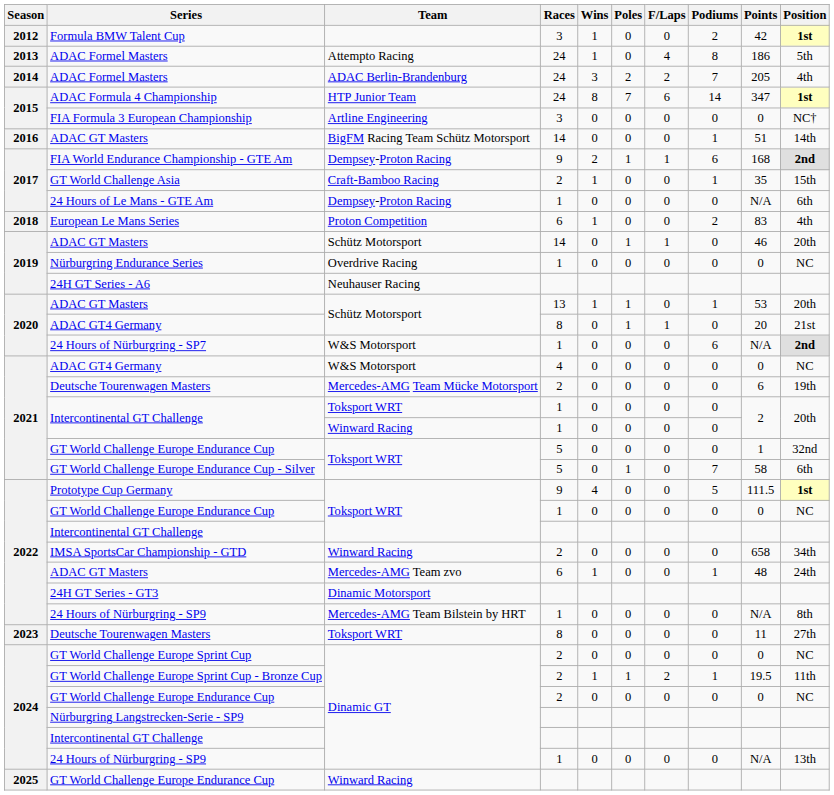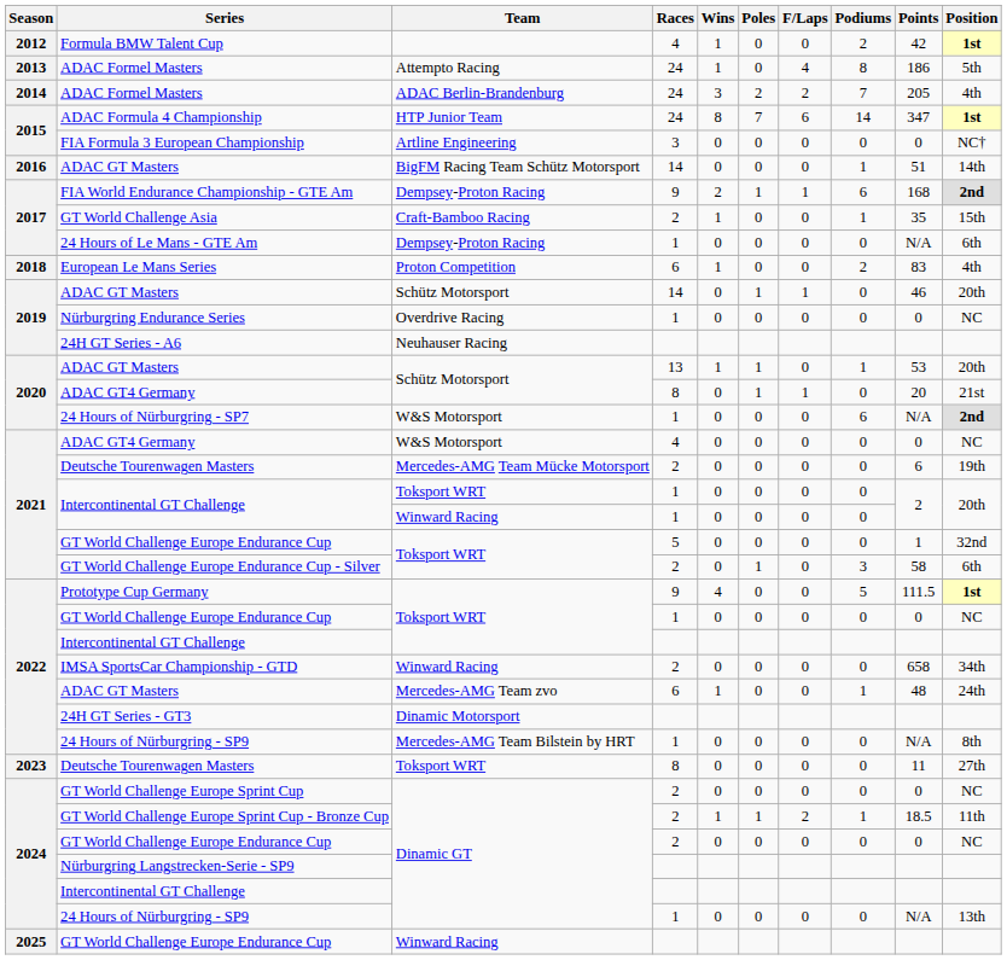 <table class="wikitable" style="font-size: 90%; text-align:center">
 <tr>
 <th>Season</th>
 <th>Series</th>
 <th>Team</th>
 <th>Races</th>
 <th>Wins</th>
 <th>Poles</th>
 <th>F/Laps</th>
 <th>Podiums</th>
 <th>Points</th>
 <th>Position</th>
 </tr>
 <tr>
 <th>2012</th>
 <td align=left><a href='#'>Formula BMW Talent Cup</a></td>
 <td></td>
-<td>3</td>
+<td>4</td>
 <td>1</td>
 <td>0</td>
 <td>0</td>
 <td>2</td>
 <td>42</td>
 <td style="background:#FFFFBF;"><strong>1st</strong></td>
 </tr>
 <tr>
 <th>2013</th>
 <td align=left><a href='#'>ADAC Formel Masters</a></td>
 <td align=left>Attempto Racing</td>
 <td>24</td>
 <td>1</td>
 <td>0</td>
 <td>4</td>
 <td>8</td>
 <td>186</td>
 <td>5th</td>
 </tr>
 <tr>
 <th>2014</th>
 <td align=left><a href='#'>ADAC Formel Masters</a></td>
 <td align=left><a href='#'>ADAC Berlin-Brandenburg</a></td>
 <td>24</td>
 <td>3</td>
 <td>2</td>
 <td>2</td>
 <td>7</td>
 <td>205</td>
 <td>4th</td>
 </tr>
 <tr>
 <th rowspan=2>2015</th>
 <td align=left><a href='#'>ADAC Formula 4 Championship</a></td>
 <td align=left><a href='#'>HTP Junior Team</a></td>
 <td>24</td>
 <td>8</td>
 <td>7</td>
 <td>6</td>
 <td>14</td>
 <td>347</td>
 <td style="background:#FFFFBF;"><strong>1st</strong></td>
 </tr>
 <tr>
 <td align=left><a href='#'>FIA Formula 3 European Championship</a></td>
 <td align=left><a href='#'>Artline Engineering</a></td>
 <td>3</td>
 <td>0</td>
 <td>0</td>
 <td>0</td>
 <td>0</td>
 <td>0</td>
 <td>NC†</td>
 </tr>
 <tr>
 <th>2016</th>
 <td align=left><a href='#'>ADAC GT Masters</a></td>
 <td align=left nowrap><a href='#'>BigFM</a> Racing Team Schütz Motorsport</td>
 <td>14</td>
 <td>0</td>
 <td>0</td>
 <td>0</td>
 <td>1</td>
 <td>51</td>
 <td>14th</td>
 </tr>
 <tr>
 <th rowspan=3>2017</th>
 <td align=left><a href='#'>FIA World Endurance Championship - GTE Am</a></td>
 <td align=left><a href='#'>Dempsey</a>-<a href='#'>Proton Racing</a></td>
 <td>9</td>
 <td>2</td>
 <td>1</td>
 <td>1</td>
 <td>6</td>
 <td>168</td>
 <td style="background:#DFDFDF;"><strong>2nd</strong></td>
 </tr>
 <tr>
 <td align=left><a href='#'>GT World Challenge Asia</a></td>
 <td align=left><a href='#'>Craft-Bamboo Racing</a></td>
 <td>2</td>
 <td>1</td>
 <td>0</td>
 <td>0</td>
 <td>1</td>
 <td>35</td>
 <td>15th</td>
 </tr>
 <tr>
 <td align=left><a href='#'>24 Hours of Le Mans - GTE Am</a></td>
 <td align=left><a href='#'>Dempsey</a>-<a href='#'>Proton Racing</a></td>
 <td>1</td>
 <td>0</td>
 <td>0</td>
 <td>0</td>
 <td>0</td>
 <td>N/A</td>
 <td>6th</td>
 </tr>
 <tr>
 <th>2018</th>
 <td align=left><a href='#'>European Le Mans Series</a></td>
 <td align=left><a href='#'>Proton Competition</a></td>
 <td>6</td>
 <td>1</td>
 <td>0</td>
 <td>0</td>
 <td>2</td>
 <td>83</td>
 <td>4th</td>
 </tr>
 <tr>
 <th rowspan="3">2019</th>
 <td align=left><a href='#'>ADAC GT Masters</a></td>
 <td align=left>Schütz Motorsport</td>
 <td>14</td>
 <td>0</td>
 <td>1</td>
 <td>1</td>
 <td>0</td>
 <td>46</td>
 <td>20th</td>
 </tr>
 <tr>
 <td align=left><a href='#'>Nürburgring Endurance Series</a></td>
 <td align=left>Overdrive Racing</td>
 <td>1</td>
 <td>0</td>
 <td>0</td>
 <td>0</td>
 <td>0</td>
 <td>0</td>
 <td>NC</td>
 </tr>
 <tr>
 <td align=left><a href='#'>24H GT Series - A6</a></td>
 <td align=left>Neuhauser Racing</td>
 <td></td>
 <td></td>
 <td></td>
 <td></td>
 <td></td>
 <td></td>
 <td></td>
 </tr>
 <tr>
 <th rowspan="3">2020</th>
 <td align=left><a href='#'>ADAC GT Masters</a></td>
 <td rowspan="2" align=left>Schütz Motorsport</td>
 <td>13</td>
 <td>1</td>
 <td>1</td>
 <td>0</td>
 <td>1</td>
 <td>53</td>
 <td>20th</td>
 </tr>
 <tr>
 <td align=left><a href='#'>ADAC GT4 Germany</a></td>
 <td>8</td>
 <td>0</td>
 <td>1</td>
 <td>1</td>
 <td>0</td>
 <td>20</td>
 <td>21st</td>
 </tr>
 <tr>
 <td align=left><a href='#'>24 Hours of Nürburgring - SP7</a></td>
 <td align=left>W&S Motorsport</td>
 <td>1</td>
 <td>0</td>
 <td>0</td>
 <td>0</td>
 <td>6</td>
 <td>N/A</td>
 <td style="background:#DFDFDF;"><strong>2nd</strong></td>
 </tr>
 <tr>
 <th rowspan="6">2021</th>
 <td align=left><a href='#'>ADAC GT4 Germany</a></td>
 <td align=left>W&S Motorsport</td>
 <td>4</td>
 <td>0</td>
 <td>0</td>
 <td>0</td>
 <td>0</td>
 <td>0</td>
 <td>NC</td>
 </tr>
 <tr>
 <td align=left><a href='#'>Deutsche Tourenwagen Masters</a></td>
 <td align=left nowrap><a href='#'>Mercedes-AMG</a> <a href='#'>Team Mücke Motorsport</a></td>
 <td>2</td>
 <td>0</td>
 <td>0</td>
 <td>0</td>
 <td>0</td>
 <td>6</td>
 <td>19th</td>
 </tr>
 <tr>
 <td rowspan="2" align=left><a href='#'>Intercontinental GT Challenge</a></td>
 <td align=left><a href='#'>Toksport WRT</a></td>
 <td>1</td>
 <td>0</td>
 <td>0</td>
 <td>0</td>
 <td>0</td>
 <td rowspan=2>2</td>
 <td rowspan=2>20th</td>
 </tr>
 <tr>
 <td align=left><a href='#'>Winward Racing</a></td>
 <td>1</td>
 <td>0</td>
 <td>0</td>
 <td>0</td>
 <td>0</td>
 </tr>
 <tr>
 <td align=left><a href='#'>GT World Challenge Europe Endurance Cup</a></td>
 <td rowspan="2" align="left"><a href='#'>Toksport WRT</a></td>
 <td>5</td>
 <td>0</td>
 <td>0</td>
 <td>0</td>
 <td>0</td>
 <td>1</td>
 <td>32nd</td>
 </tr>
 <tr>
 <td align="left" nowrap><a href='#'>GT World Challenge Europe Endurance Cup - Silver</a></td>
-<td>5</td>
+<td>2</td>
 <td>0</td>
 <td>1</td>
 <td>0</td>
-<td>7</td>
+<td>3</td>
 <td>58</td>
 <td>6th</td>
 </tr>
 <tr>
 <th rowspan="7">2022</th>
 <td align="left"><a href='#'>Prototype Cup Germany</a></td>
 <td rowspan="3" align="left"><a href='#'>Toksport WRT</a></td>
 <td>9</td>
 <td>4</td>
 <td>0</td>
 <td>0</td>
 <td>5</td>
 <td>111.5</td>
 <td style="background:#FFFFBF;"><strong>1st</strong></td>
 </tr>
 <tr>
 <td align=left><a href='#'>GT World Challenge Europe Endurance Cup</a></td>
 <td>1</td>
 <td>0</td>
 <td>0</td>
 <td>0</td>
 <td>0</td>
 <td>0</td>
 <td>NC</td>
 </tr>
 <tr>
 <td align=left><a href='#'>Intercontinental GT Challenge</a></td>
 <td></td>
 <td></td>
 <td></td>
 <td></td>
 <td></td>
 <td></td>
 <td></td>
 </tr>
 <tr>
 <td align=left><a href='#'>IMSA SportsCar Championship - GTD</a></td>
 <td align=left><a href='#'>Winward Racing</a></td>
 <td>2</td>
 <td>0</td>
 <td>0</td>
 <td>0</td>
 <td>0</td>
 <td>658</td>
 <td>34th</td>
 </tr>
 <tr>
 <td align=left><a href='#'>ADAC GT Masters</a></td>
 <td align=left><a href='#'>Mercedes-AMG</a> Team zvo</td>
 <td>6</td>
 <td>1</td>
 <td>0</td>
 <td>0</td>
 <td>1</td>
 <td>48</td>
 <td>24th</td>
 </tr>
 <tr>
 <td align=left><a href='#'>24H GT Series - GT3</a></td>
 <td align=left><a href='#'>Dinamic Motorsport</a></td>
 <td></td>
 <td></td>
 <td></td>
 <td></td>
 <td></td>
 <td></td>
 <td></td>
 </tr>
 <tr>
 <td align=left><a href='#'>24 Hours of Nürburgring - SP9</a></td>
 <td align=left><a href='#'>Mercedes-AMG</a> Team Bilstein by HRT</td>
 <td>1</td>
 <td>0</td>
 <td>0</td>
 <td>0</td>
 <td>0</td>
 <td>N/A</td>
 <td>8th</td>
 </tr>
 <tr>
 <th>2023</th>
 <td align=left><a href='#'>Deutsche Tourenwagen Masters</a></td>
 <td align=left><a href='#'>Toksport WRT</a></td>
 <td>8</td>
 <td>0</td>
 <td>0</td>
 <td>0</td>
 <td>0</td>
 <td>11</td>
 <td>27th</td>
 </tr>
 <tr>
 <th rowspan="6">2024</th>
 <td align=left><a href='#'>GT World Challenge Europe Sprint Cup</a></td>
 <td rowspan="6" align="left"><a href='#'>Dinamic GT</a></td>
 <td>2</td>
 <td>0</td>
 <td>0</td>
 <td>0</td>
 <td>0</td>
 <td>0</td>
 <td>NC</td>
 </tr>
 <tr>
 <td align=left nowrap><a href='#'>GT World Challenge Europe Sprint Cup - Bronze Cup</a></td>
 <td>2</td>
 <td>1</td>
 <td>1</td>
 <td>2</td>
 <td>1</td>
-<td>19.5</td>
+<td>18.5</td>
 <td>11th</td>
 </tr>
 <tr>
 <td align=left><a href='#'>GT World Challenge Europe Endurance Cup</a></td>
 <td>2</td>
 <td>0</td>
 <td>0</td>
 <td>0</td>
 <td>0</td>
 <td>0</td>
 <td>NC</td>
 </tr>
 <tr>
 <td align=left><a href='#'>Nürburgring Langstrecken-Serie - SP9</a></td>
 <td></td>
 <td></td>
 <td></td>
 <td></td>
 <td></td>
 <td></td>
 <td></td>
 </tr>
 <tr>
 <td align=left><a href='#'>Intercontinental GT Challenge</a></td>
 <td></td>
 <td></td>
 <td></td>
 <td></td>
 <td></td>
 <td></td>
 <td></td>
 </tr>
 <tr>
 <td align=left><a href='#'>24 Hours of Nürburgring - SP9</a></td>
 <td>1</td>
 <td>0</td>
 <td>0</td>
 <td>0</td>
 <td>0</td>
 <td>N/A</td>
 <td>13th</td>
 </tr>
 <tr>
 <th>2025</th>
 <td align=left><a href='#'>GT World Challenge Europe Endurance Cup</a></td>
 <td align=left><a href='#'>Winward Racing</a></td>
 <td></td>
 <td></td>
 <td></td>
 <td></td>
 <td></td>
 <td></td>
 <td></td>
 </tr>
 </table>
